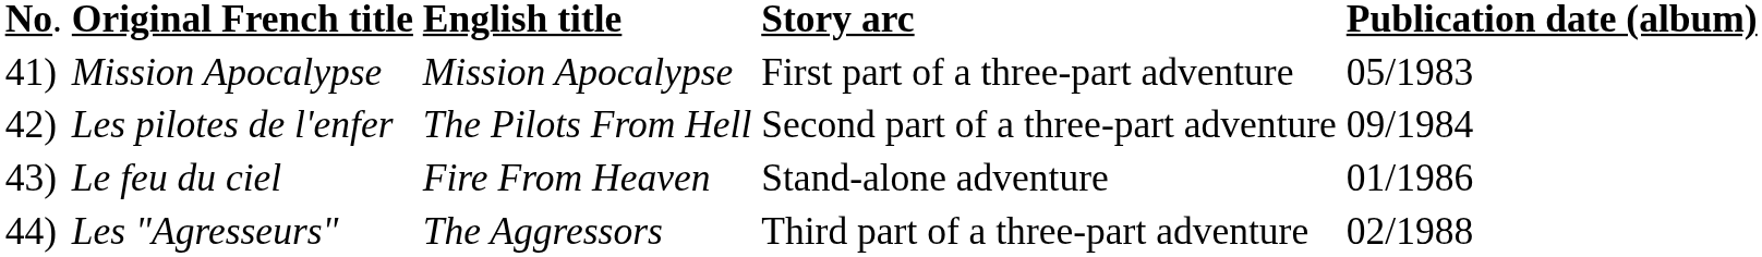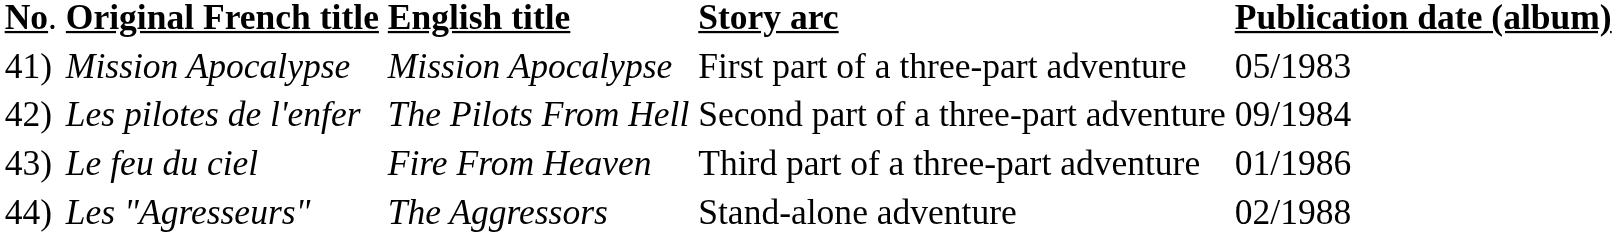 <table>
 <tr>
 <td><u><strong>No</strong></u>.</td>
 <td><u><strong>Original French title</strong></u></td>
 <td><u><strong>English title</strong></u></td>
 <td><u><strong>Story arc</strong></u></td>
 <td><u><strong>Publication date (album)</strong></u></td>
 </tr>
 <tr>
 <td>41)</td>
 <td><em>Mission Apocalypse</em></td>
 <td><em>Mission Apocalypse</em></td>
 <td>First part of a three-part adventure</td>
 <td>05/1983</td>
 </tr>
 <tr>
 <td>42)</td>
 <td><em>Les pilotes de l'enfer</em></td>
 <td><em>The Pilots From Hell</em></td>
 <td>Second part of a three-part adventure</td>
 <td>09/1984</td>
 </tr>
 <tr>
 <td>43)</td>
 <td><em>Le feu du ciel</em></td>
 <td><em>Fire From Heaven</em></td>
-<td>Stand-alone adventure</td>
+<td>Third part of a three-part adventure</td>
 <td>01/1986</td>
 </tr>
 <tr>
 <td>44)</td>
 <td><em>Les "Agresseurs"</em></td>
 <td><em>The Aggressors</em></td>
-<td>Third part of a three-part adventure</td>
+<td>Stand-alone adventure</td>
 <td>02/1988</td>
 </tr>
 </table>
